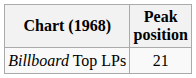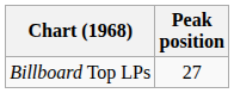 <table class="wikitable">
 <tr>
 <th>Chart (1968)</th>
 <th>Peak<br>position</th>
 </tr>
 <tr>
 <td><em>Billboard</em> Top LPs</td>
-<td align="center">21</td>
+<td align="center">27</td>
 </tr>
 <tr>
 </tr>
 </table>
